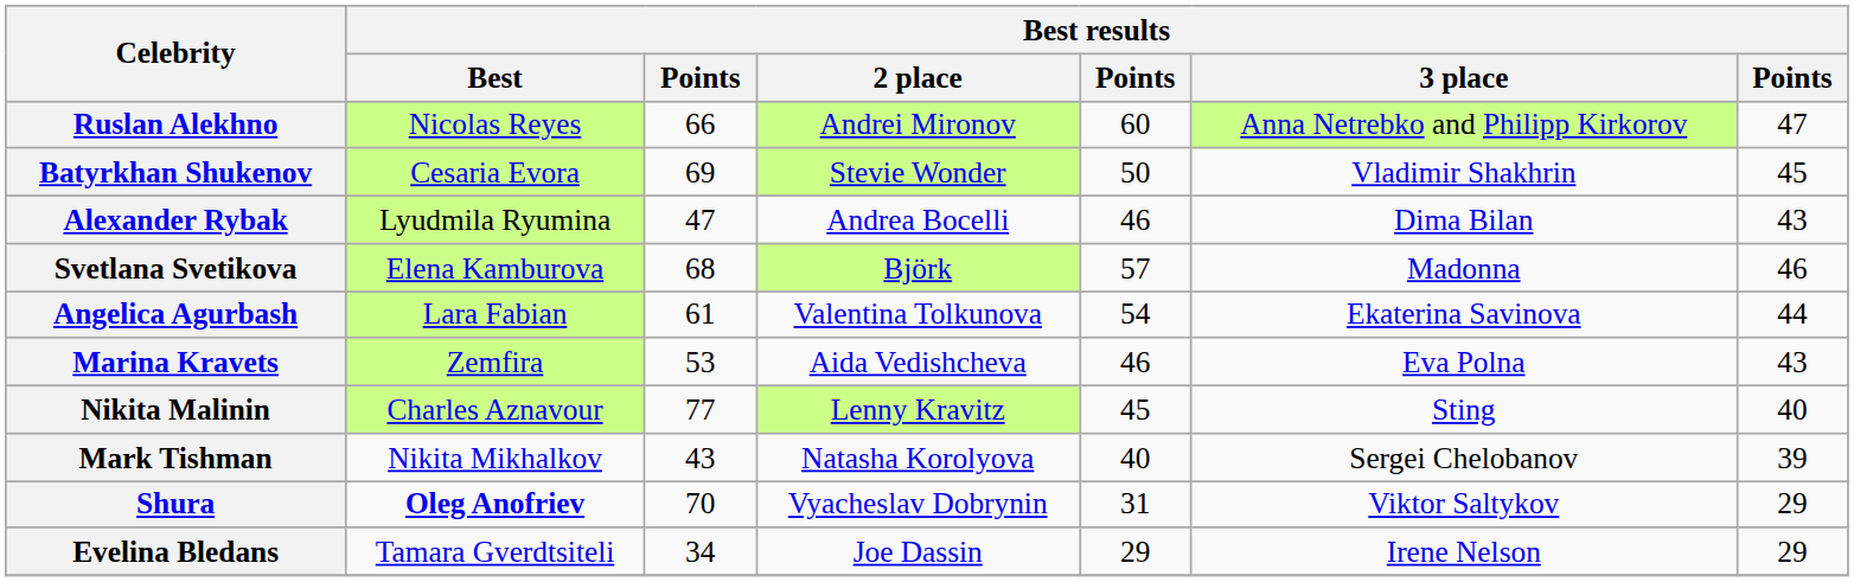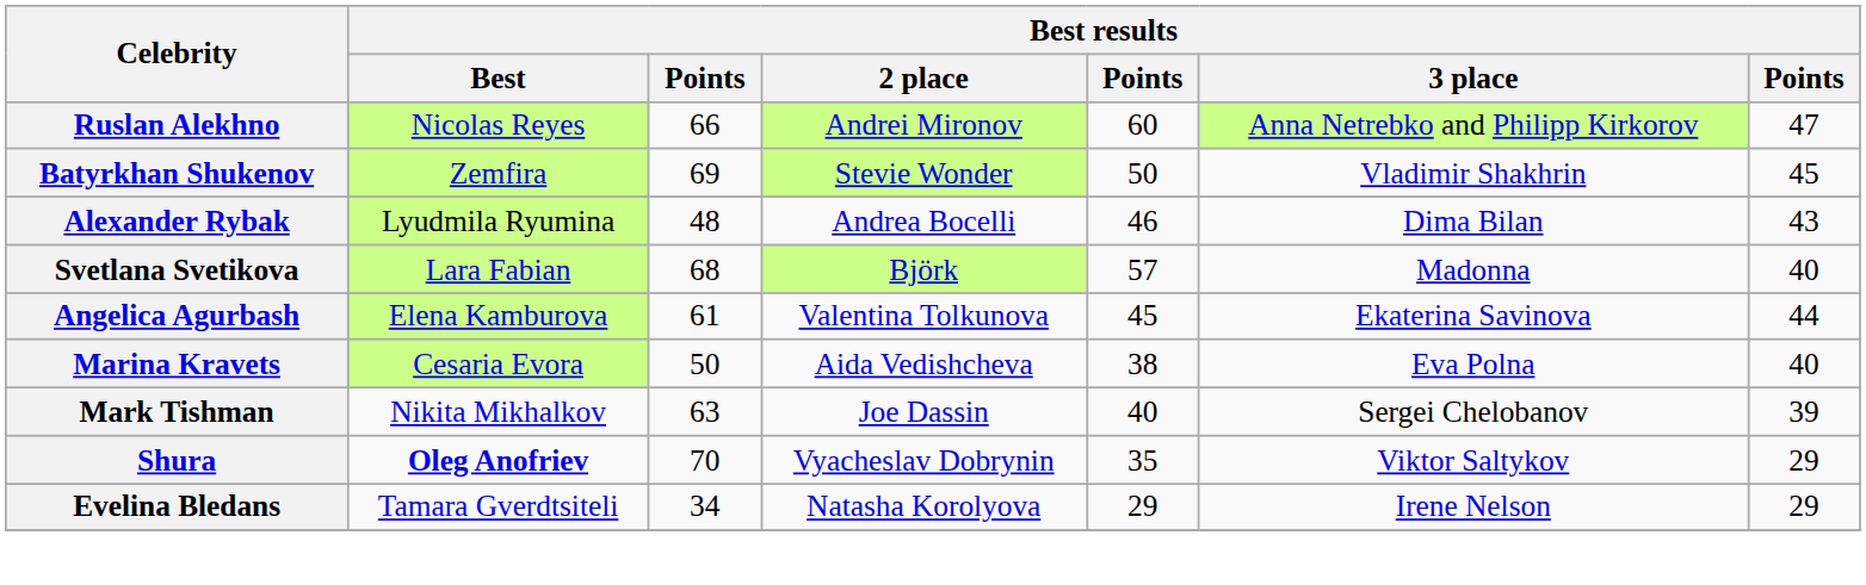 <table class="wikitable" style="text-align:center; font-size:90%; line-height:16px;" width="100%">
 <tr>
 <th rowspan=2>Celebrity</th>
 <th colspan=6>Best results</th>
 </tr>
 <tr>
 <th>Best</th>
 <th>Points</th>
 <th>2 place</th>
 <th>Points</th>
 <th>3 place</th>
 <th>Points</th>
 </tr>
 <tr>
 <th><a href='#'>Ruslan Alekhno</a></th>
 <td style="background:#ccff88;"><a href='#'>Nicolas Reyes</a></td>
 <td>66</td>
 <td style="background:#ccff88;"><a href='#'>Andrei Mironov</a></td>
 <td>60</td>
 <td style="background:#ccff88;"><a href='#'>Anna Netrebko</a> and <a href='#'>Philipp Kirkorov</a></td>
 <td>47</td>
 </tr>
 <tr>
 <th><a href='#'>Batyrkhan Shukenov</a></th>
-<td style="background:#ccff88;"><a href='#'>Cesaria Evora</a></td>
+<td style="background:#ccff88;"><a href='#'>Zemfira</a></td>
 <td>69</td>
 <td style="background:#ccff88;"><a href='#'>Stevie Wonder</a></td>
 <td>50</td>
 <td><a href='#'>Vladimir Shakhrin</a></td>
 <td>45</td>
 </tr>
 <tr>
 <th><a href='#'>Alexander Rybak</a></th>
 <td style="background:#ccff88;">Lyudmila Ryumina</td>
-<td>47</td>
+<td>48</td>
 <td><a href='#'>Andrea Bocelli</a></td>
 <td>46</td>
 <td><a href='#'>Dima Bilan</a></td>
 <td>43</td>
 </tr>
 <tr>
 <th>Svetlana Svetikova</th>
-<td style="background:#ccff88;"><a href='#'>Elena Kamburova</a></td>
+<td style="background:#ccff88;"><a href='#'>Lara Fabian</a></td>
 <td>68</td>
 <td style="background:#ccff88;"><a href='#'>Björk</a></td>
 <td>57</td>
 <td><a href='#'>Madonna</a></td>
-<td>46</td>
+<td>40</td>
 </tr>
 <tr>
 <th><a href='#'>Angelica Agurbash</a></th>
-<td style="background:#ccff88;"><a href='#'>Lara Fabian</a></td>
+<td style="background:#ccff88;"><a href='#'>Elena Kamburova</a></td>
 <td>61</td>
 <td><a href='#'>Valentina Tolkunova</a></td>
-<td>54</td>
+<td>45</td>
 <td><a href='#'>Ekaterina Savinova</a></td>
 <td>44</td>
 </tr>
 <tr>
 <th><a href='#'>Marina Kravets</a></th>
-<td style="background:#ccff88;"><a href='#'>Zemfira</a></td>
-<td>53</td>
+<td style="background:#ccff88;"><a href='#'>Cesaria Evora</a></td>
+<td>50</td>
 <td><a href='#'>Aida Vedishcheva</a></td>
-<td>46</td>
+<td>38</td>
 <td><a href='#'>Eva Polna</a></td>
-<td>43</td>
-</tr>
-<tr>
-<th>Nikita Malinin</th>
-<td style="background:#ccff88;"><a href='#'>Charles Aznavour</a></td>
-<td>77</td>
-<td style="background:#ccff88;"><a href='#'>Lenny Kravitz</a></td>
-<td>45</td>
-<td><a href='#'>Sting</a></td>
 <td>40</td>
 </tr>
 <tr>
 <th>Mark Tishman</th>
 <td><a href='#'>Nikita Mikhalkov</a></td>
-<td>43</td>
-<td><a href='#'>Natasha Korolyova</a></td>
+<td>63</td>
+<td><a href='#'>Joe Dassin</a></td>
 <td>40</td>
 <td>Sergei Chelobanov</td>
 <td>39</td>
 </tr>
 <tr>
 <th><a href='#'>Shura</a></th>
 <td><strong><a href='#'>Oleg Anofriev</a></strong></td>
 <td>70</td>
 <td><a href='#'>Vyacheslav Dobrynin</a></td>
-<td>31</td>
+<td>35</td>
 <td><a href='#'>Viktor Saltykov</a></td>
 <td>29</td>
 </tr>
 <tr>
 <th>Evelina Bledans</th>
 <td><a href='#'>Tamara Gverdtsiteli</a></td>
 <td>34</td>
-<td><a href='#'>Joe Dassin</a></td>
+<td><a href='#'>Natasha Korolyova</a></td>
 <td>29</td>
 <td><a href='#'>Irene Nelson</a></td>
 <td>29</td>
 </tr>
 <tr>
 </tr>
 </table>
